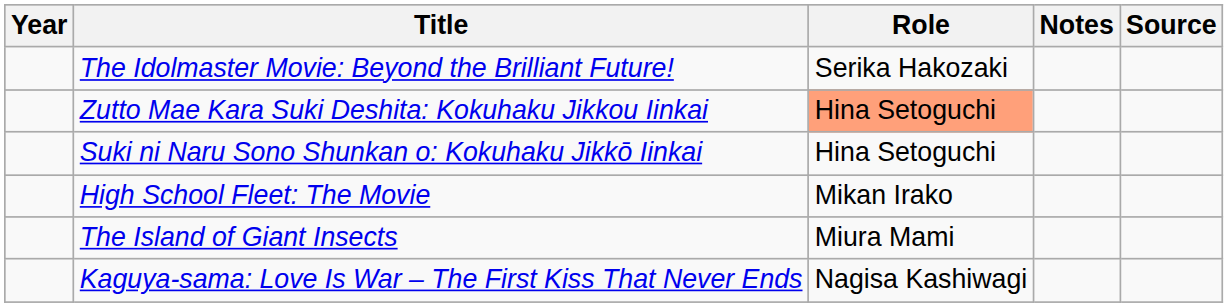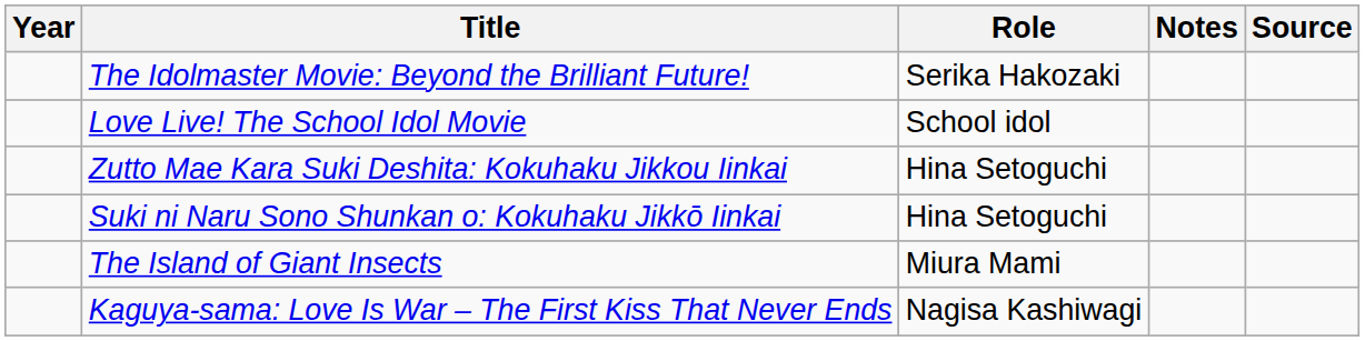 <table class="wikitable sortable plainrowheaders">
 <tr>
 <th>Year</th>
 <th>Title</th>
 <th>Role</th>
 <th class="unsortable">Notes</th>
 <th class="unsortable">Source</th>
 </tr>
 <tr>
 <td></td>
 <td><em><a href='#'>The Idolmaster Movie: Beyond the Brilliant Future!</a></em></td>
 <td>Serika Hakozaki</td>
 <td></td>
 <td></td>
 </tr>
 <tr>
 <td></td>
+<td><em><a href='#'>Love Live! The School Idol Movie</a></em></td>
+<td>School idol</td>
+<td></td>
+<td></td>
+</tr>
+<tr>
+<td></td>
 <td><em><a href='#'>Zutto Mae Kara Suki Deshita: Kokuhaku Jikkou Iinkai</a></em></td>
-<td style="background: lightsalmon;">Hina Setoguchi</td>
+<td>Hina Setoguchi</td>
 <td></td>
 <td></td>
 </tr>
 <tr>
 <td></td>
 <td><em><a href='#'>Suki ni Naru Sono Shunkan o: Kokuhaku Jikkō Iinkai</a></em></td>
 <td>Hina Setoguchi</td>
-<td></td>
-<td></td>
-</tr>
-<tr>
-<td></td>
-<td><em><a href='#'>High School Fleet: The Movie</a></em></td>
-<td>Mikan Irako</td>
 <td></td>
 <td></td>
 </tr>
 <tr>
 <td></td>
 <td><em><a href='#'>The Island of Giant Insects</a></em></td>
 <td>Miura Mami</td>
 <td></td>
 <td></td>
 </tr>
 <tr>
 <td></td>
 <td><em><a href='#'>Kaguya-sama: Love Is War – The First Kiss That Never Ends</a></em></td>
 <td>Nagisa Kashiwagi</td>
 <td></td>
 <td></td>
 </tr>
 </table>
